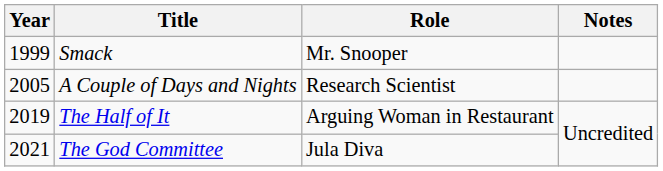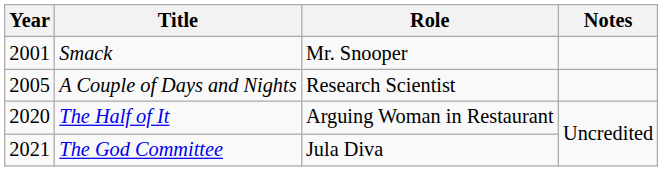 <table class="wikitable sortable">
 <tr>
 <th>Year</th>
 <th>Title</th>
 <th>Role</th>
 <th>Notes</th>
 </tr>
 <tr>
-<td>1999</td>
+<td>2001</td>
 <td><em>Smack</em></td>
 <td>Mr. Snooper</td>
 <td></td>
 </tr>
 <tr>
 <td>2005</td>
 <td><em>A Couple of Days and Nights</em></td>
 <td>Research Scientist</td>
 <td></td>
 </tr>
 <tr>
-<td>2019</td>
+<td>2020</td>
 <td><em><a href='#'>The Half of It</a></em></td>
 <td>Arguing Woman in Restaurant</td>
 <td rowspan="2">Uncredited</td>
 </tr>
 <tr>
 <td>2021</td>
 <td><em><a href='#'>The God Committee</a></em></td>
 <td>Jula Diva</td>
 </tr>
 </table>
